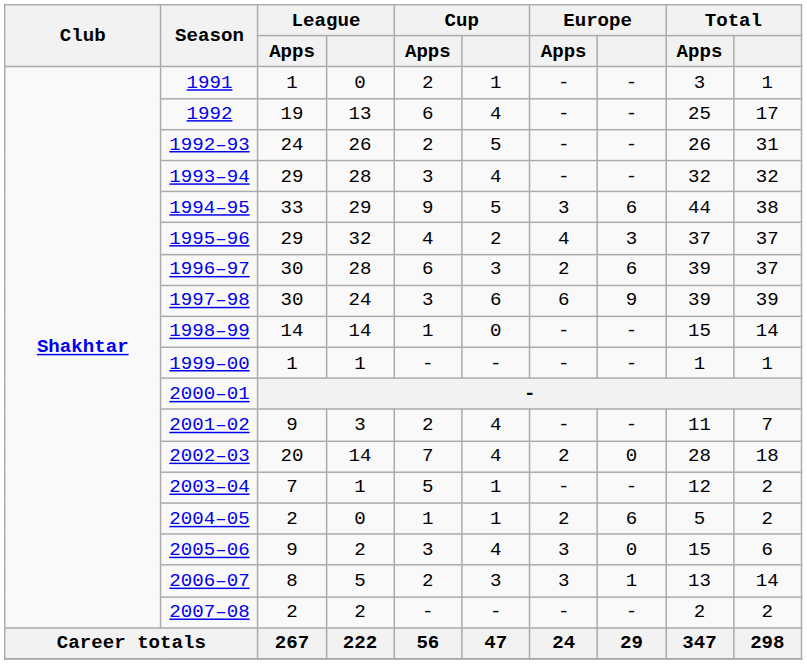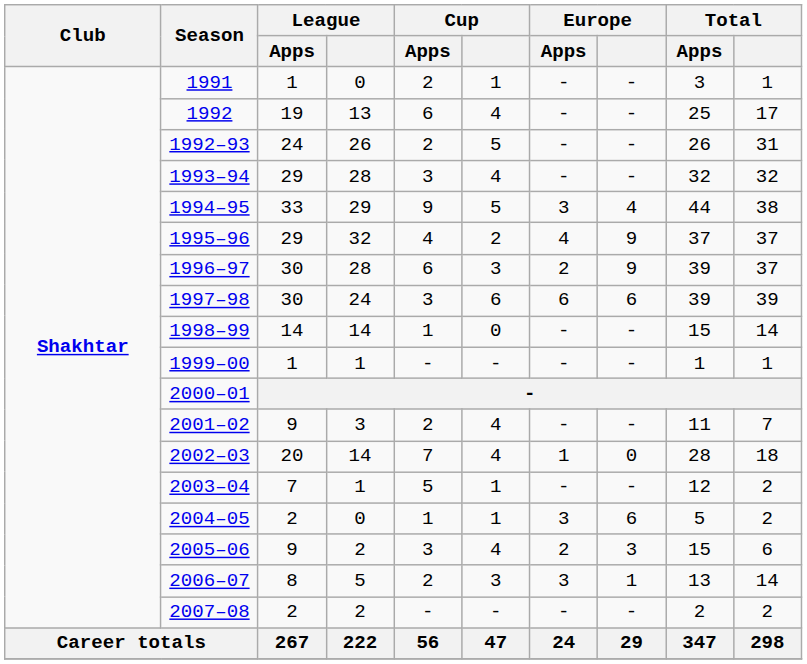 <table class="wikitable" style="font-size:100%; text-align: center;">
 <tr>
 <th rowspan="2" width="100">Club</th>
 <th rowspan="2" width="60">Season</th>
 <th colspan="2">League</th>
 <th colspan="2">Cup</th>
 <th colspan="2">Europe</th>
 <th colspan="2">Total</th>
 </tr>
 <tr>
 <th width="40">Apps</th>
 <th width="40"></th>
 <th width="40">Apps</th>
 <th width="40"></th>
 <th width="40">Apps</th>
 <th width="40"></th>
 <th width="40">Apps</th>
 <th width="40"></th>
 </tr>
 <tr>
 <td rowspan="18"><strong><a href='#'>Shakhtar</a></strong></td>
 <td><a href='#'>1991</a></td>
 <td>1</td>
 <td>0</td>
 <td>2</td>
 <td>1</td>
 <td>-</td>
 <td>-</td>
 <td>3</td>
 <td>1</td>
 </tr>
 <tr>
 <td><a href='#'>1992</a></td>
 <td>19</td>
 <td>13</td>
 <td>6</td>
 <td>4</td>
 <td>-</td>
 <td>-</td>
 <td>25</td>
 <td>17</td>
 </tr>
 <tr>
 <td><a href='#'>1992–93</a></td>
 <td>24</td>
 <td>26</td>
 <td>2</td>
 <td>5</td>
 <td>-</td>
 <td>-</td>
 <td>26</td>
 <td>31</td>
 </tr>
 <tr>
 <td><a href='#'>1993–94</a></td>
 <td>29</td>
 <td>28</td>
 <td>3</td>
 <td>4</td>
 <td>-</td>
 <td>-</td>
 <td>32</td>
 <td>32</td>
 </tr>
 <tr>
 <td><a href='#'>1994–95</a></td>
 <td>33</td>
 <td>29</td>
 <td>9</td>
 <td>5</td>
 <td>3</td>
-<td>6</td>
+<td>4</td>
 <td>44</td>
 <td>38</td>
 </tr>
 <tr>
 <td><a href='#'>1995–96</a></td>
 <td>29</td>
 <td>32</td>
 <td>4</td>
 <td>2</td>
 <td>4</td>
-<td>3</td>
+<td>9</td>
 <td>37</td>
 <td>37</td>
 </tr>
 <tr>
 <td><a href='#'>1996–97</a></td>
 <td>30</td>
 <td>28</td>
 <td>6</td>
 <td>3</td>
 <td>2</td>
-<td>6</td>
+<td>9</td>
 <td>39</td>
 <td>37</td>
 </tr>
 <tr>
 <td><a href='#'>1997–98</a></td>
 <td>30</td>
 <td>24</td>
 <td>3</td>
 <td>6</td>
 <td>6</td>
-<td>9</td>
+<td>6</td>
 <td>39</td>
 <td>39</td>
 </tr>
 <tr>
 <td><a href='#'>1998–99</a></td>
 <td>14</td>
 <td>14</td>
 <td>1</td>
 <td>0</td>
 <td>-</td>
 <td>-</td>
 <td>15</td>
 <td>14</td>
 </tr>
 <tr>
 <td><a href='#'>1999–00</a></td>
 <td>1</td>
 <td>1</td>
 <td>-</td>
 <td>-</td>
 <td>-</td>
 <td>-</td>
 <td>1</td>
 <td>1</td>
 </tr>
 <tr>
 <td><a href='#'>2000–01</a></td>
 <th colspan="10">-</th>
 </tr>
 <tr>
 <td><a href='#'>2001–02</a></td>
 <td>9</td>
 <td>3</td>
 <td>2</td>
 <td>4</td>
 <td>-</td>
 <td>-</td>
 <td>11</td>
 <td>7</td>
 </tr>
 <tr>
 <td><a href='#'>2002–03</a></td>
 <td>20</td>
 <td>14</td>
 <td>7</td>
 <td>4</td>
-<td>2</td>
+<td>1</td>
 <td>0</td>
 <td>28</td>
 <td>18</td>
 </tr>
 <tr>
 <td><a href='#'>2003–04</a></td>
 <td>7</td>
 <td>1</td>
 <td>5</td>
 <td>1</td>
 <td>-</td>
 <td>-</td>
 <td>12</td>
 <td>2</td>
 </tr>
 <tr>
 <td><a href='#'>2004–05</a></td>
 <td>2</td>
 <td>0</td>
 <td>1</td>
 <td>1</td>
-<td>2</td>
+<td>3</td>
 <td>6</td>
 <td>5</td>
 <td>2</td>
 </tr>
 <tr>
 <td><a href='#'>2005–06</a></td>
 <td>9</td>
 <td>2</td>
 <td>3</td>
 <td>4</td>
+<td>2</td>
 <td>3</td>
-<td>0</td>
 <td>15</td>
 <td>6</td>
 </tr>
 <tr>
 <td><a href='#'>2006–07</a></td>
 <td>8</td>
 <td>5</td>
 <td>2</td>
 <td>3</td>
 <td>3</td>
 <td>1</td>
 <td>13</td>
 <td>14</td>
 </tr>
 <tr>
 <td><a href='#'>2007–08</a></td>
 <td>2</td>
 <td>2</td>
 <td>-</td>
 <td>-</td>
 <td>-</td>
 <td>-</td>
 <td>2</td>
 <td>2</td>
 </tr>
 <tr>
 <th colspan="2">Career totals</th>
 <th>267</th>
 <th>222</th>
 <th>56</th>
 <th>47</th>
 <th>24</th>
 <th>29</th>
 <th>347</th>
 <th>298</th>
 </tr>
 <tr>
 </tr>
 </table>
